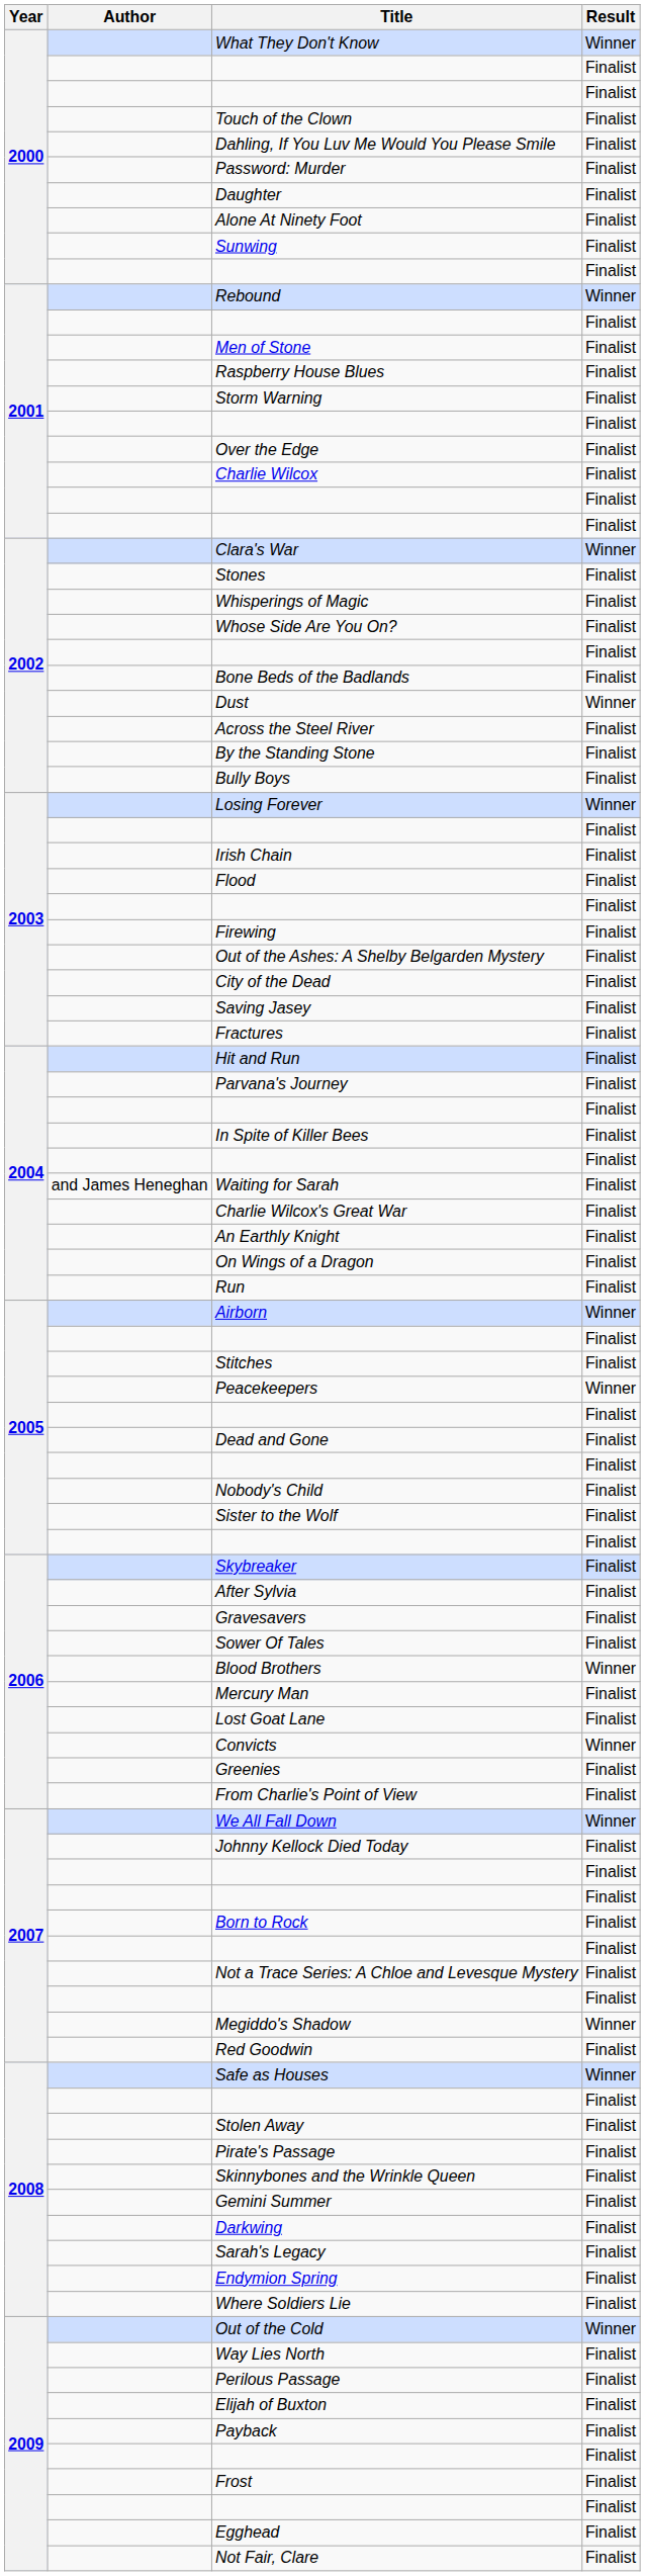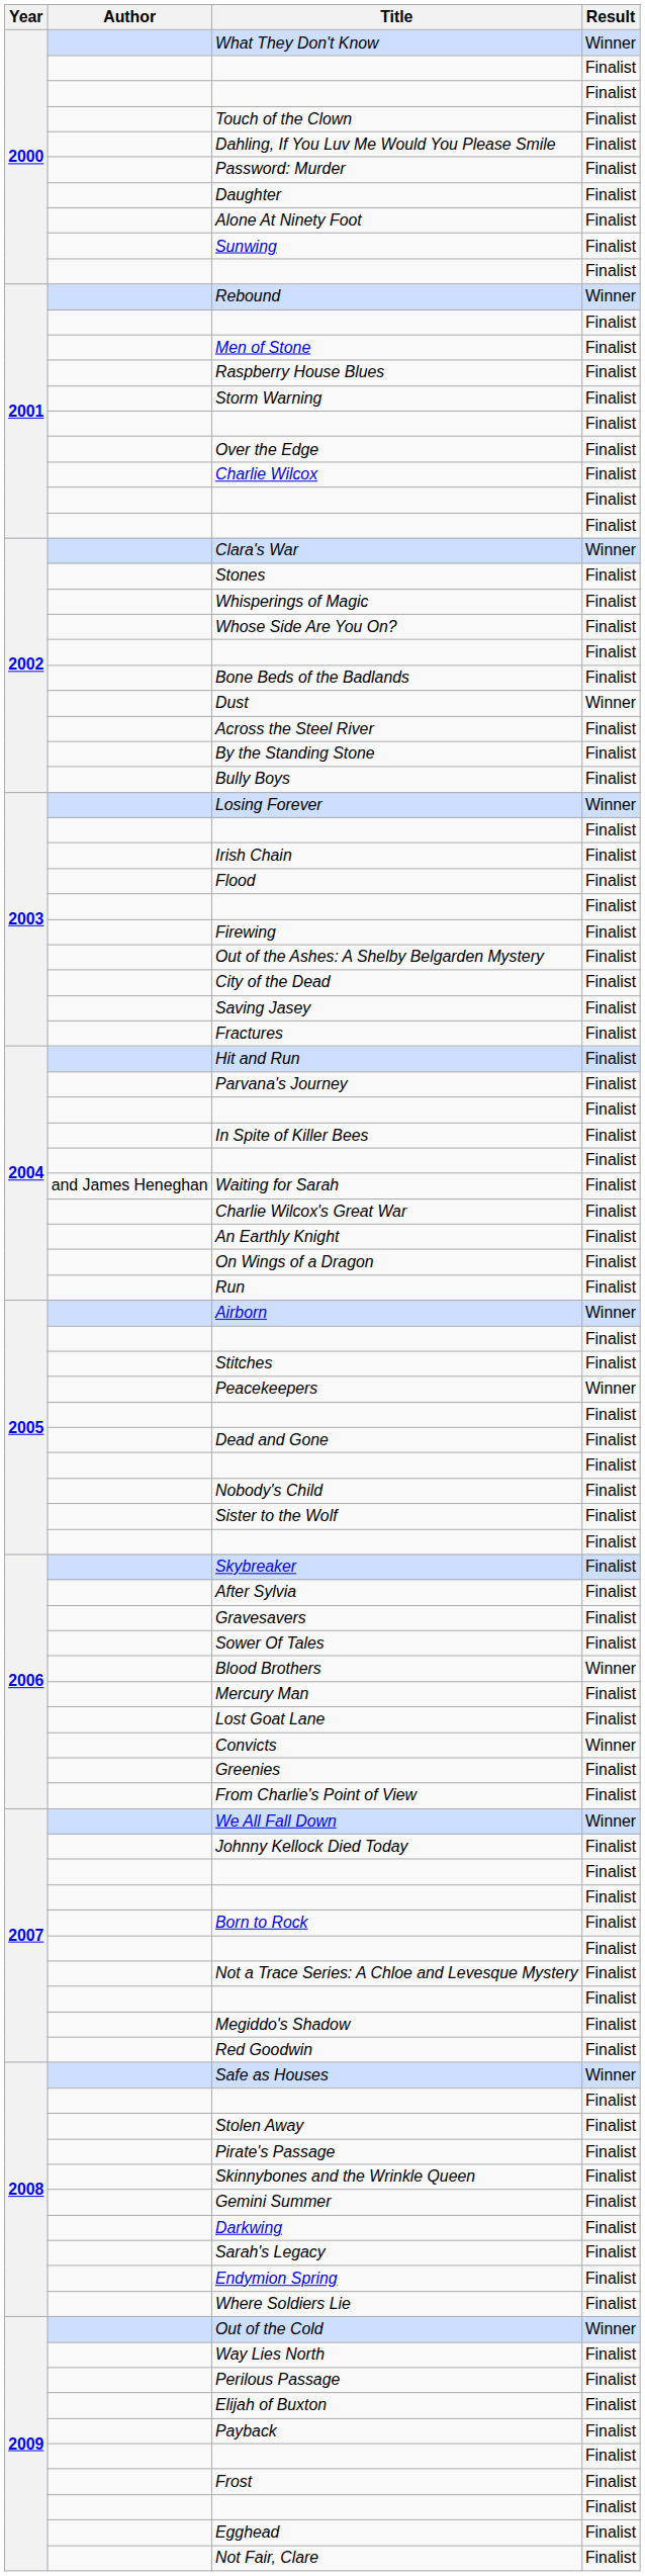 <table class="wikitable sortable mw-collapsible">
 <tr>
 <th>Year</th>
 <th>Author</th>
 <th>Title</th>
 <th>Result</th>
 </tr>
 <tr style=background:#cddeff>
 <th rowspan="10"><a href='#'>2000</a></th>
 <td></td>
 <td><em>What They Don't Know</em></td>
 <td>Winner</td>
 </tr>
 <tr>
 <td></td>
 <td><em></em></td>
 <td>Finalist</td>
 </tr>
 <tr>
 <td></td>
 <td><em></em></td>
 <td>Finalist</td>
 </tr>
 <tr>
 <td></td>
 <td><em>Touch of the Clown</em></td>
 <td>Finalist</td>
 </tr>
 <tr>
 <td></td>
 <td><em>Dahling, If You Luv Me Would You Please Smile</em></td>
 <td>Finalist</td>
 </tr>
 <tr>
 <td></td>
 <td><em>Password: Murder</em></td>
 <td>Finalist</td>
 </tr>
 <tr>
 <td></td>
 <td><em>Daughter</em></td>
 <td>Finalist</td>
 </tr>
 <tr>
 <td></td>
 <td><em>Alone At Ninety Foot</em></td>
 <td>Finalist</td>
 </tr>
 <tr>
 <td></td>
 <td><em><a href='#'>Sunwing</a></em></td>
 <td>Finalist</td>
 </tr>
 <tr>
 <td></td>
 <td><em></em></td>
 <td>Finalist</td>
 </tr>
 <tr style=background:#cddeff>
 <th rowspan="10"><a href='#'>2001</a></th>
 <td></td>
 <td><em>Rebound</em></td>
 <td>Winner</td>
 </tr>
 <tr>
 <td></td>
 <td><em></em></td>
 <td>Finalist</td>
 </tr>
 <tr>
 <td></td>
 <td><em><a href='#'>Men of Stone</a></em></td>
 <td>Finalist</td>
 </tr>
 <tr>
 <td></td>
 <td><em>Raspberry House Blues</em></td>
 <td>Finalist</td>
 </tr>
 <tr>
 <td></td>
 <td><em>Storm Warning</em></td>
 <td>Finalist</td>
 </tr>
 <tr>
 <td></td>
 <td><em></em></td>
 <td>Finalist</td>
 </tr>
 <tr>
 <td></td>
 <td><em>Over the Edge</em></td>
 <td>Finalist</td>
 </tr>
 <tr>
 <td></td>
 <td><em><a href='#'>Charlie Wilcox</a></em></td>
 <td>Finalist</td>
 </tr>
 <tr>
 <td></td>
 <td><em></em></td>
 <td>Finalist</td>
 </tr>
 <tr>
 <td></td>
 <td><em></em></td>
 <td>Finalist</td>
 </tr>
 <tr style=background:#cddeff>
 <th rowspan="10"><a href='#'>2002</a></th>
 <td></td>
 <td><em>Clara's War</em></td>
 <td>Winner</td>
 </tr>
 <tr>
 <td></td>
 <td><em>Stones</em></td>
 <td>Finalist</td>
 </tr>
 <tr>
 <td></td>
 <td><em>Whisperings of Magic</em></td>
 <td>Finalist</td>
 </tr>
 <tr>
 <td></td>
 <td><em>Whose Side Are You On?</em></td>
 <td>Finalist</td>
 </tr>
 <tr>
 <td></td>
 <td><em></em></td>
 <td>Finalist</td>
 </tr>
 <tr>
 <td></td>
 <td><em>Bone Beds of the Badlands</em></td>
 <td>Finalist</td>
 </tr>
 <tr>
 <td></td>
 <td><em>Dust</em></td>
 <td>Winner</td>
 </tr>
 <tr>
 <td></td>
 <td><em>Across the Steel River</em></td>
 <td>Finalist</td>
 </tr>
 <tr>
 <td></td>
 <td><em>By the Standing Stone</em></td>
 <td>Finalist</td>
 </tr>
 <tr>
 <td></td>
 <td><em>Bully Boys</em></td>
 <td>Finalist</td>
 </tr>
 <tr style=background:#cddeff>
 <th rowspan="10"><a href='#'>2003</a></th>
 <td></td>
 <td><em>Losing Forever</em></td>
 <td>Winner</td>
 </tr>
 <tr>
 <td></td>
 <td><em></em></td>
 <td>Finalist</td>
 </tr>
 <tr>
 <td></td>
 <td><em>Irish Chain</em></td>
 <td>Finalist</td>
 </tr>
 <tr>
 <td></td>
 <td><em>Flood</em></td>
 <td>Finalist</td>
 </tr>
 <tr>
 <td></td>
 <td><em></em></td>
 <td>Finalist</td>
 </tr>
 <tr>
 <td></td>
 <td><em>Firewing</em></td>
 <td>Finalist</td>
 </tr>
 <tr>
 <td></td>
 <td><em>Out of the Ashes: A Shelby Belgarden Mystery</em></td>
 <td>Finalist</td>
 </tr>
 <tr>
 <td></td>
 <td><em>City of the Dead</em></td>
 <td>Finalist</td>
 </tr>
 <tr>
 <td></td>
 <td><em>Saving Jasey</em></td>
 <td>Finalist</td>
 </tr>
 <tr>
 <td></td>
 <td><em>Fractures</em></td>
 <td>Finalist</td>
 </tr>
 <tr style=background:#cddeff>
 <th rowspan="10"><a href='#'>2004</a></th>
 <td></td>
 <td><em>Hit and Run</em></td>
 <td>Finalist</td>
 </tr>
 <tr>
 <td></td>
 <td><em>Parvana's Journey</em></td>
 <td>Finalist</td>
 </tr>
 <tr>
 <td></td>
 <td><em></em></td>
 <td>Finalist</td>
 </tr>
 <tr>
 <td></td>
 <td><em>In Spite of Killer Bees</em></td>
 <td>Finalist</td>
 </tr>
 <tr>
 <td></td>
 <td><em></em></td>
 <td>Finalist</td>
 </tr>
 <tr>
 <td> and James Heneghan</td>
 <td><em>Waiting for Sarah</em></td>
 <td>Finalist</td>
 </tr>
 <tr>
 <td></td>
 <td><em>Charlie Wilcox's Great War</em></td>
 <td>Finalist</td>
 </tr>
 <tr>
 <td></td>
 <td><em>An Earthly Knight</em></td>
 <td>Finalist</td>
 </tr>
 <tr>
 <td></td>
 <td><em>On Wings of a Dragon</em></td>
 <td>Finalist</td>
 </tr>
 <tr>
 <td></td>
 <td><em>Run</em></td>
 <td>Finalist</td>
 </tr>
 <tr style=background:#cddeff>
 <th rowspan="10"><a href='#'>2005</a></th>
 <td></td>
 <td><em><a href='#'>Airborn</a></em></td>
 <td>Winner</td>
 </tr>
 <tr>
 <td></td>
 <td><em></em></td>
 <td>Finalist</td>
 </tr>
 <tr>
 <td></td>
 <td><em>Stitches</em></td>
 <td>Finalist</td>
 </tr>
 <tr>
 <td></td>
 <td><em>Peacekeepers</em></td>
 <td>Winner</td>
 </tr>
 <tr>
 <td></td>
 <td><em></em></td>
 <td>Finalist</td>
 </tr>
 <tr>
 <td></td>
 <td><em>Dead and Gone</em></td>
 <td>Finalist</td>
 </tr>
 <tr>
 <td></td>
 <td><em></em></td>
 <td>Finalist</td>
 </tr>
 <tr>
 <td></td>
 <td><em>Nobody's Child</em></td>
 <td>Finalist</td>
 </tr>
 <tr>
 <td></td>
 <td><em>Sister to the Wolf</em></td>
 <td>Finalist</td>
 </tr>
 <tr>
 <td></td>
 <td><em></em></td>
 <td>Finalist</td>
 </tr>
 <tr style=background:#cddeff>
 <th rowspan="10"><a href='#'>2006</a></th>
 <td></td>
 <td><em><a href='#'>Skybreaker</a></em></td>
 <td>Finalist</td>
 </tr>
 <tr>
 <td></td>
 <td><em>After Sylvia</em></td>
 <td>Finalist</td>
 </tr>
 <tr>
 <td></td>
 <td><em>Gravesavers</em></td>
 <td>Finalist</td>
 </tr>
 <tr>
 <td></td>
 <td><em>Sower Of Tales</em></td>
 <td>Finalist</td>
 </tr>
 <tr>
 <td></td>
 <td><em>Blood Brothers</em></td>
 <td>Winner</td>
 </tr>
 <tr>
 <td></td>
 <td><em>Mercury Man</em></td>
 <td>Finalist</td>
 </tr>
 <tr>
 <td></td>
 <td><em>Lost Goat Lane</em></td>
 <td>Finalist</td>
 </tr>
 <tr>
 <td></td>
 <td><em>Convicts</em></td>
 <td>Winner</td>
 </tr>
 <tr>
 <td></td>
 <td><em>Greenies</em></td>
 <td>Finalist</td>
 </tr>
 <tr>
 <td></td>
 <td><em>From Charlie's Point of View</em></td>
 <td>Finalist</td>
 </tr>
 <tr style=background:#cddeff>
 <th rowspan="10"><a href='#'>2007</a></th>
 <td></td>
 <td><em><a href='#'>We All Fall Down</a></em></td>
 <td>Winner</td>
 </tr>
 <tr>
 <td></td>
 <td><em>Johnny Kellock Died Today</em></td>
 <td>Finalist</td>
 </tr>
 <tr>
 <td></td>
 <td><em></em></td>
 <td>Finalist</td>
 </tr>
 <tr>
 <td></td>
 <td><em></em></td>
 <td>Finalist</td>
 </tr>
 <tr>
 <td></td>
 <td><em><a href='#'>Born to Rock</a></em></td>
 <td>Finalist</td>
 </tr>
 <tr>
 <td></td>
 <td><em></em></td>
 <td>Finalist</td>
 </tr>
 <tr>
 <td></td>
 <td><em>Not a Trace Series: A Chloe and Levesque Mystery</em></td>
 <td>Finalist</td>
 </tr>
 <tr>
 <td></td>
 <td><em></em></td>
 <td>Finalist</td>
 </tr>
 <tr>
 <td></td>
 <td><em>Megiddo's Shadow</em></td>
-<td>Winner</td>
+<td>Finalist</td>
 </tr>
 <tr>
 <td></td>
 <td><em>Red Goodwin</em></td>
 <td>Finalist</td>
 </tr>
 <tr style=background:#cddeff>
 <th rowspan="10"><a href='#'>2008</a></th>
 <td></td>
 <td><em>Safe as Houses</em></td>
 <td>Winner</td>
 </tr>
 <tr>
 <td></td>
 <td><em></em></td>
 <td>Finalist</td>
 </tr>
 <tr>
 <td></td>
 <td><em>Stolen Away</em></td>
 <td>Finalist</td>
 </tr>
 <tr>
 <td></td>
 <td><em>Pirate's Passage</em></td>
 <td>Finalist</td>
 </tr>
 <tr>
 <td></td>
 <td><em>Skinnybones and the Wrinkle Queen</em></td>
 <td>Finalist</td>
 </tr>
 <tr>
 <td></td>
 <td><em>Gemini Summer</em></td>
 <td>Finalist</td>
 </tr>
 <tr>
 <td></td>
 <td><em><a href='#'>Darkwing</a></em></td>
 <td>Finalist</td>
 </tr>
 <tr>
 <td></td>
 <td><em>Sarah's Legacy</em></td>
 <td>Finalist</td>
 </tr>
 <tr>
 <td></td>
 <td><em><a href='#'>Endymion Spring</a></em></td>
 <td>Finalist</td>
 </tr>
 <tr>
 <td></td>
 <td><em>Where Soldiers Lie</em></td>
 <td>Finalist</td>
 </tr>
 <tr style=background:#cddeff>
 <th rowspan="10"><a href='#'>2009</a></th>
 <td></td>
 <td><em>Out of the Cold</em></td>
 <td>Winner</td>
 </tr>
 <tr>
 <td></td>
 <td><em>Way Lies North</em></td>
 <td>Finalist</td>
 </tr>
 <tr>
 <td></td>
 <td><em>Perilous Passage</em></td>
 <td>Finalist</td>
 </tr>
 <tr>
 <td></td>
 <td><em>Elijah of Buxton</em></td>
 <td>Finalist</td>
 </tr>
 <tr>
 <td></td>
 <td><em>Payback</em></td>
 <td>Finalist</td>
 </tr>
 <tr>
 <td></td>
 <td><em></em></td>
 <td>Finalist</td>
 </tr>
 <tr>
 <td></td>
 <td><em>Frost</em></td>
 <td>Finalist</td>
 </tr>
 <tr>
 <td></td>
 <td><em></em></td>
 <td>Finalist</td>
 </tr>
 <tr>
 <td></td>
 <td><em>Egghead</em></td>
 <td>Finalist</td>
 </tr>
 <tr>
 <td></td>
 <td><em>Not Fair, Clare</em></td>
 <td>Finalist</td>
 </tr>
 </table>
